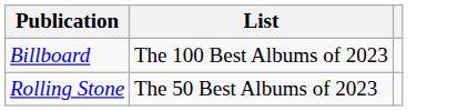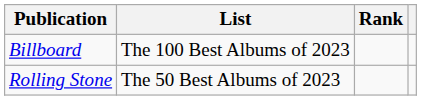 <table class="sortable wikitable">
 <tr>
 <th>Publication</th>
 <th>List</th>
+<th>Rank</th>
 <th class="unsortable"></th>
 </tr>
 <tr>
 <td><a href='#'><em>Billboard</em></a></td>
 <td>The 100 Best Albums of 2023</td>
 <td></td>
+<td></td>
 </tr>
 <tr>
 <td><a href='#'><em>Rolling Stone</em></a></td>
 <td>The 50 Best Albums of 2023</td>
 <td></td>
+<td></td>
 </tr>
 </table>
